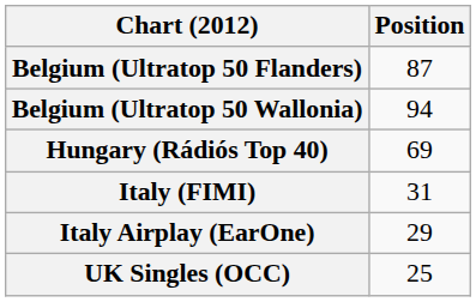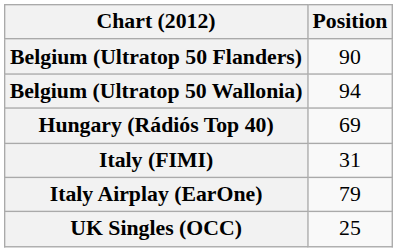 <table class="wikitable sortable plainrowheaders" style="text-align:center">
 <tr>
 <th scope="col">Chart (2012)</th>
 <th scope="col">Position</th>
 </tr>
 <tr>
 <th scope="row">Belgium (Ultratop 50 Flanders)</th>
-<td>87</td>
+<td>90</td>
 </tr>
 <tr>
 <th scope="row">Belgium (Ultratop 50 Wallonia)</th>
 <td>94</td>
 </tr>
 <tr>
 <th scope="row">Hungary (Rádiós Top 40)</th>
 <td>69</td>
 </tr>
 <tr>
 <th scope="row">Italy (FIMI)</th>
 <td>31</td>
 </tr>
 <tr>
 <th scope="row">Italy Airplay (EarOne)</th>
-<td>29</td>
+<td>79</td>
 </tr>
 <tr>
 <th scope="row">UK Singles (OCC)</th>
 <td>25</td>
 </tr>
 </table>
